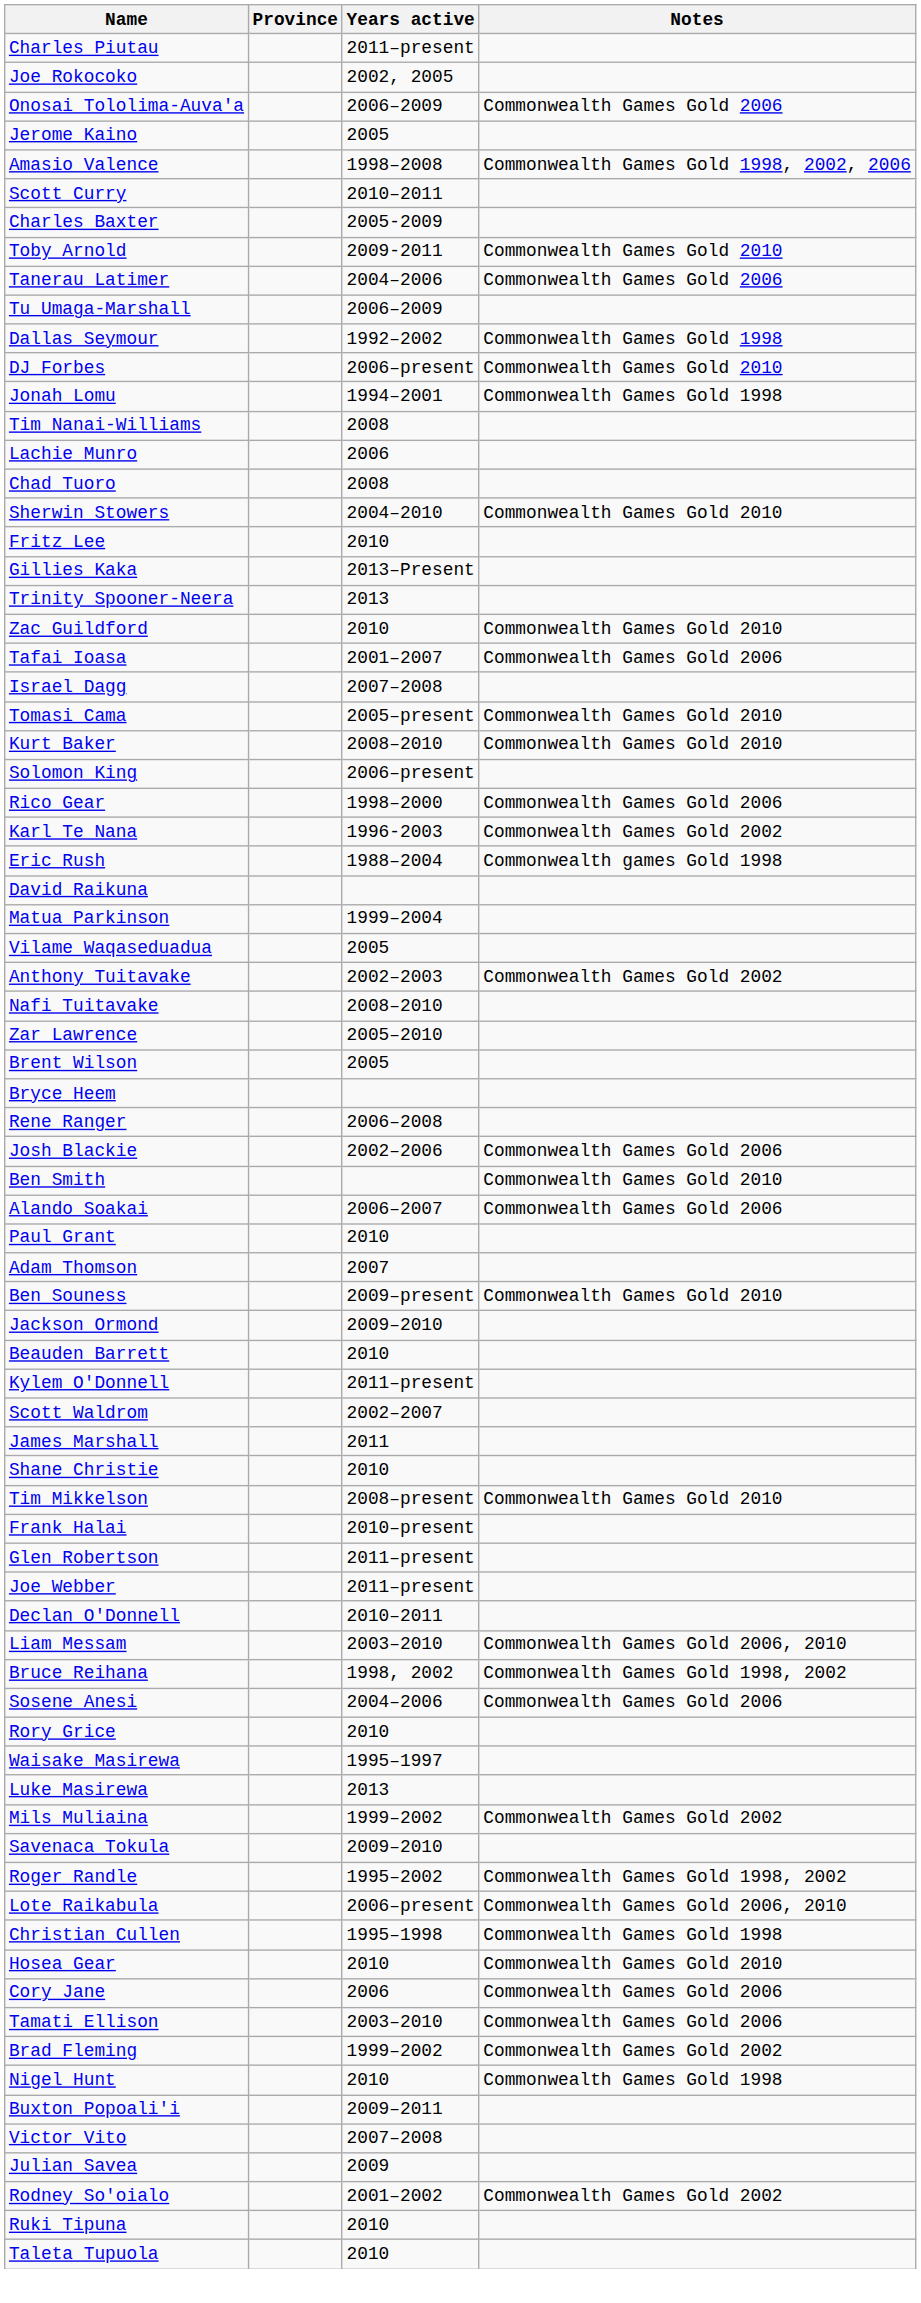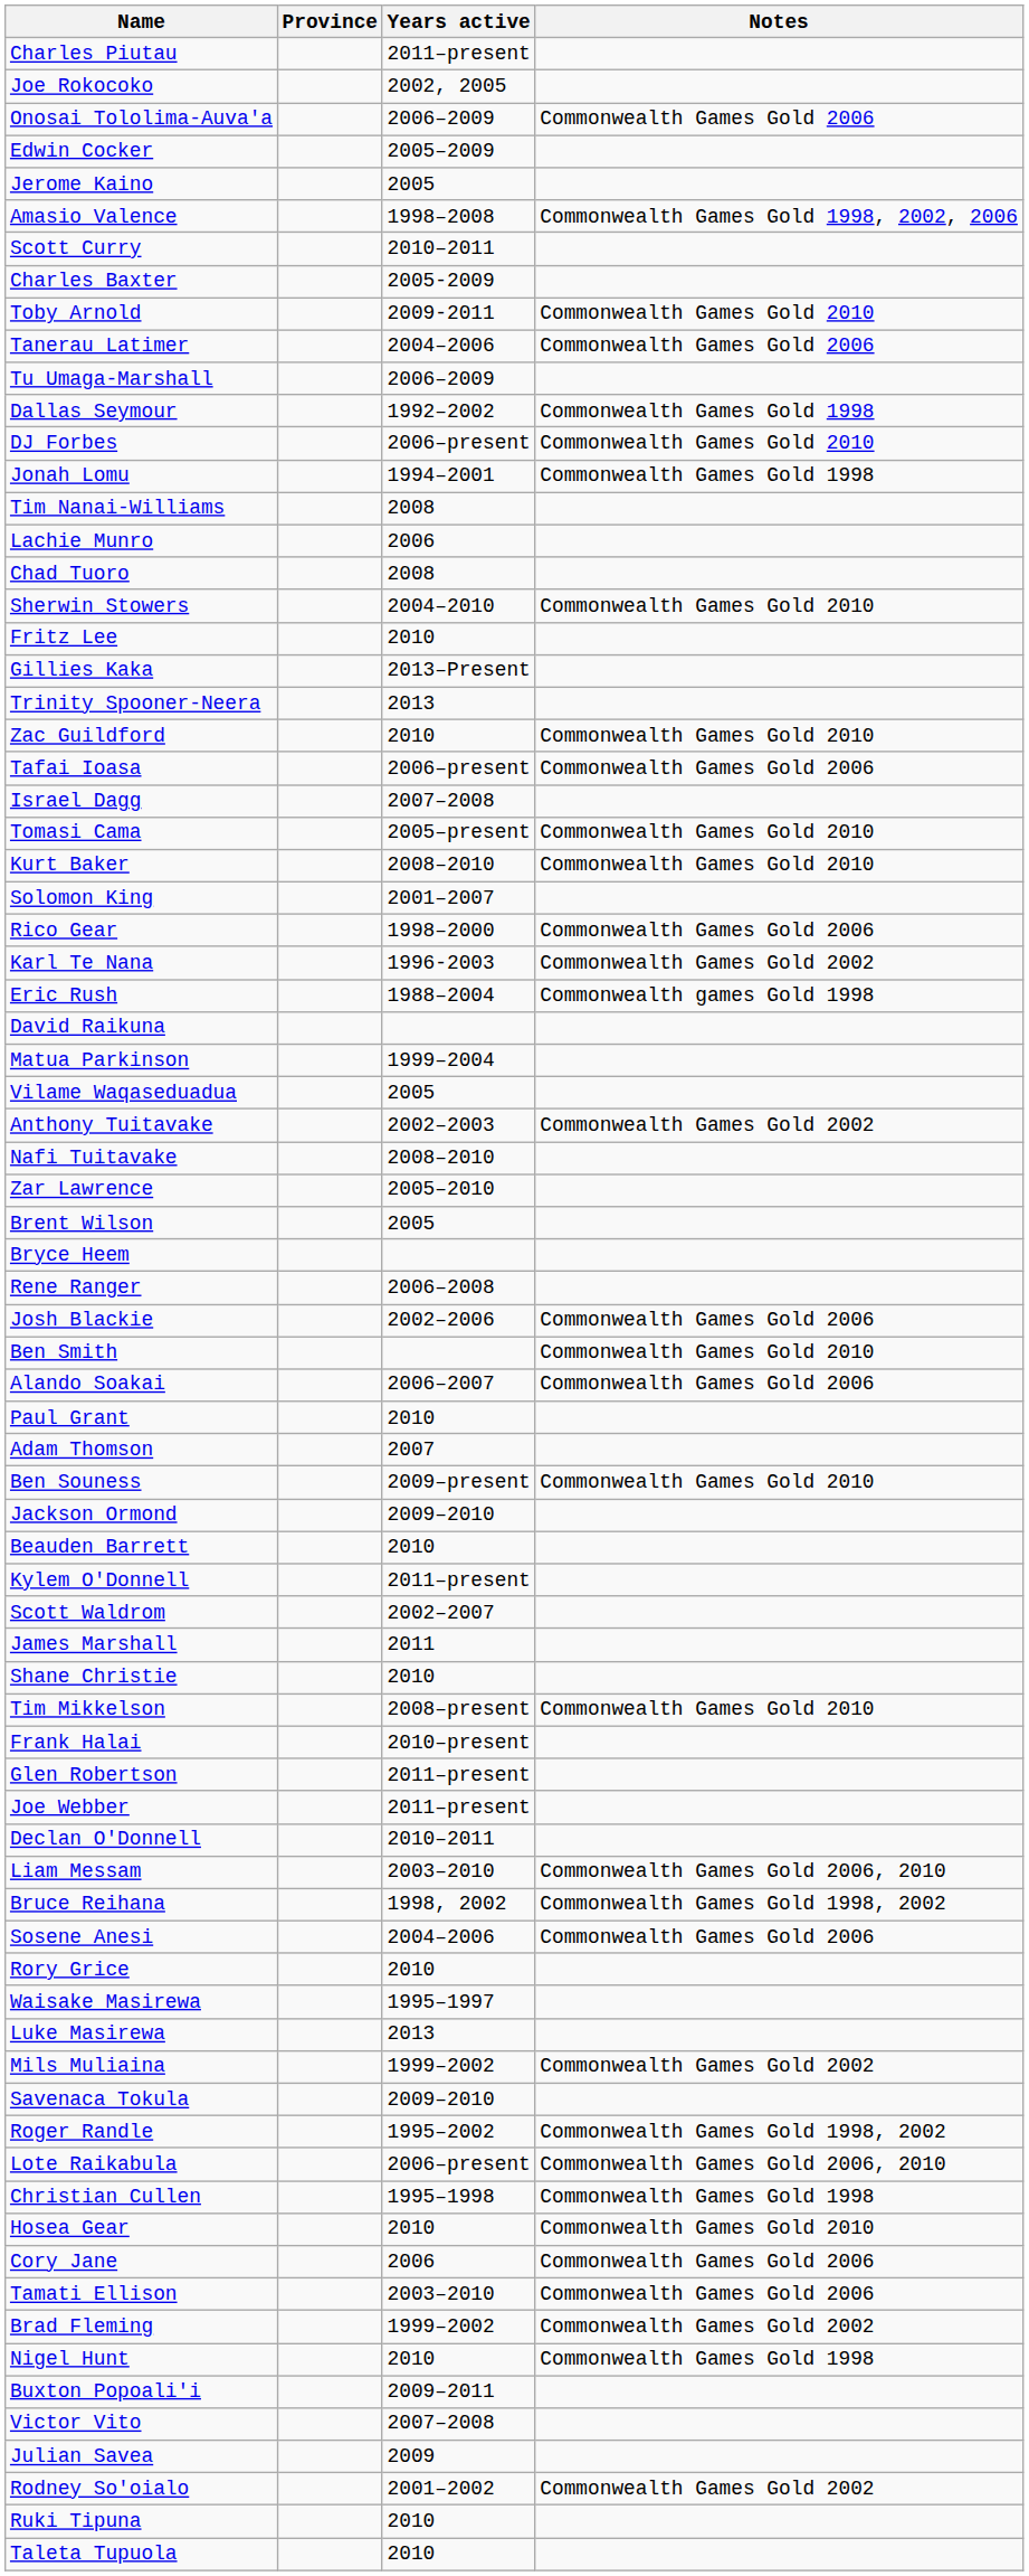 <table class="wikitable sortable">
 <tr>
 <th>Name</th>
 <th>Province</th>
 <th>Years active</th>
 <th>Notes</th>
 </tr>
 <tr>
 <td><a href='#'>Charles Piutau</a></td>
 <td></td>
 <td>2011–present</td>
 <td></td>
 </tr>
 <tr>
 <td><a href='#'>Joe Rokocoko</a></td>
 <td></td>
 <td>2002, 2005</td>
 <td></td>
 </tr>
 <tr>
 <td><a href='#'>Onosai Tololima-Auva'a</a></td>
 <td></td>
 <td>2006–2009</td>
 <td>Commonwealth Games Gold <a href='#'>2006</a></td>
+</tr>
+<tr>
+<td><a href='#'>Edwin Cocker</a></td>
+<td></td>
+<td>2005–2009</td>
+<td></td>
 </tr>
 <tr>
 <td><a href='#'>Jerome Kaino</a></td>
 <td></td>
 <td>2005</td>
 <td></td>
 </tr>
 <tr>
 <td><a href='#'>Amasio Valence</a></td>
 <td></td>
 <td>1998–2008</td>
 <td>Commonwealth Games Gold <a href='#'>1998</a>, <a href='#'>2002</a>, <a href='#'>2006</a></td>
 </tr>
 <tr>
 <td><a href='#'>Scott Curry</a></td>
 <td></td>
 <td>2010–2011</td>
 <td></td>
 </tr>
 <tr>
 <td><a href='#'>Charles Baxter</a></td>
 <td></td>
 <td>2005-2009</td>
 <td></td>
 </tr>
 <tr>
 <td><a href='#'>Toby Arnold</a></td>
 <td></td>
 <td>2009-2011</td>
 <td>Commonwealth Games Gold <a href='#'>2010</a></td>
 </tr>
 <tr>
 <td><a href='#'>Tanerau Latimer</a></td>
 <td></td>
 <td>2004–2006</td>
 <td>Commonwealth Games Gold <a href='#'>2006</a></td>
 </tr>
 <tr>
 <td><a href='#'>Tu Umaga-Marshall</a></td>
 <td></td>
 <td>2006–2009</td>
 <td></td>
 </tr>
 <tr>
 <td><a href='#'>Dallas Seymour</a></td>
 <td></td>
 <td>1992–2002</td>
 <td>Commonwealth Games Gold <a href='#'>1998</a></td>
 </tr>
 <tr>
 <td><a href='#'>DJ Forbes</a></td>
 <td></td>
 <td>2006–present</td>
 <td>Commonwealth Games Gold <a href='#'>2010</a></td>
 </tr>
 <tr>
 <td><a href='#'>Jonah Lomu</a></td>
 <td></td>
 <td>1994–2001</td>
 <td>Commonwealth Games Gold 1998</td>
 </tr>
 <tr>
 <td><a href='#'>Tim Nanai-Williams</a></td>
 <td></td>
 <td>2008</td>
 <td></td>
 </tr>
 <tr>
 <td><a href='#'>Lachie Munro</a></td>
 <td></td>
 <td>2006</td>
 <td></td>
 </tr>
 <tr>
 <td><a href='#'>Chad Tuoro</a></td>
 <td></td>
 <td>2008</td>
 <td></td>
 </tr>
 <tr>
 <td><a href='#'>Sherwin Stowers</a></td>
 <td></td>
 <td>2004–2010</td>
 <td>Commonwealth Games Gold 2010</td>
 </tr>
 <tr>
 <td><a href='#'>Fritz Lee</a></td>
 <td></td>
 <td>2010</td>
 <td></td>
 </tr>
 <tr>
 <td><a href='#'>Gillies Kaka</a></td>
 <td></td>
 <td>2013–Present</td>
 <td></td>
 </tr>
 <tr>
 <td><a href='#'>Trinity Spooner-Neera</a></td>
 <td></td>
 <td>2013</td>
 <td></td>
 </tr>
 <tr>
 <td><a href='#'>Zac Guildford</a></td>
 <td></td>
 <td>2010</td>
 <td>Commonwealth Games Gold 2010</td>
 </tr>
 <tr>
 <td><a href='#'>Tafai Ioasa</a></td>
 <td></td>
-<td>2001–2007</td>
+<td>2006–present</td>
 <td>Commonwealth Games Gold 2006</td>
 </tr>
 <tr>
 <td><a href='#'>Israel Dagg</a></td>
 <td></td>
 <td>2007–2008</td>
 <td></td>
 </tr>
 <tr>
 <td><a href='#'>Tomasi Cama</a></td>
 <td></td>
 <td>2005–present</td>
 <td>Commonwealth Games Gold 2010</td>
 </tr>
 <tr>
 <td><a href='#'>Kurt Baker</a></td>
 <td></td>
 <td>2008–2010</td>
 <td>Commonwealth Games Gold 2010</td>
 </tr>
 <tr>
 <td><a href='#'>Solomon King</a></td>
 <td></td>
-<td>2006–present</td>
+<td>2001–2007</td>
 <td></td>
 </tr>
 <tr>
 <td><a href='#'>Rico Gear</a></td>
 <td></td>
 <td>1998–2000</td>
 <td>Commonwealth Games Gold 2006</td>
 </tr>
 <tr>
 <td><a href='#'>Karl Te Nana</a></td>
 <td></td>
 <td>1996-2003</td>
 <td>Commonwealth Games Gold 2002</td>
 </tr>
 <tr>
 <td><a href='#'>Eric Rush</a></td>
 <td></td>
 <td>1988–2004</td>
 <td>Commonwealth games Gold 1998</td>
 </tr>
 <tr>
 <td><a href='#'>David Raikuna</a></td>
 <td></td>
 <td></td>
 <td></td>
 </tr>
 <tr>
 <td><a href='#'>Matua Parkinson</a></td>
 <td></td>
 <td>1999–2004</td>
 <td></td>
 </tr>
 <tr>
 <td><a href='#'>Vilame Waqaseduadua</a></td>
 <td></td>
 <td>2005</td>
 <td></td>
 </tr>
 <tr>
 <td><a href='#'>Anthony Tuitavake</a></td>
 <td></td>
 <td>2002–2003</td>
 <td>Commonwealth Games Gold 2002</td>
 </tr>
 <tr>
 <td><a href='#'>Nafi Tuitavake</a></td>
 <td></td>
 <td>2008–2010</td>
 <td></td>
 </tr>
 <tr>
 <td><a href='#'>Zar Lawrence</a></td>
 <td></td>
 <td>2005–2010</td>
 <td></td>
 </tr>
 <tr>
 <td><a href='#'>Brent Wilson</a></td>
 <td></td>
 <td>2005</td>
 <td></td>
 </tr>
 <tr>
 <td><a href='#'>Bryce Heem</a></td>
 <td></td>
 <td></td>
 </tr>
 <tr>
 <td><a href='#'>Rene Ranger</a></td>
 <td></td>
 <td>2006–2008</td>
 <td></td>
 </tr>
 <tr>
 <td><a href='#'>Josh Blackie</a></td>
 <td></td>
 <td>2002–2006</td>
 <td>Commonwealth Games Gold 2006</td>
 </tr>
 <tr>
 <td><a href='#'>Ben Smith</a></td>
 <td></td>
 <td></td>
 <td>Commonwealth Games Gold 2010</td>
 </tr>
 <tr>
 <td><a href='#'>Alando Soakai</a></td>
 <td></td>
 <td>2006–2007</td>
 <td>Commonwealth Games Gold 2006</td>
 </tr>
 <tr>
 <td><a href='#'>Paul Grant</a></td>
 <td></td>
 <td>2010</td>
 <td></td>
 </tr>
 <tr>
 <td><a href='#'>Adam Thomson</a></td>
 <td></td>
 <td>2007</td>
 <td></td>
 </tr>
 <tr>
 <td><a href='#'>Ben Souness</a></td>
 <td></td>
 <td>2009–present</td>
 <td>Commonwealth Games Gold 2010</td>
 </tr>
 <tr>
 <td><a href='#'>Jackson Ormond</a></td>
 <td></td>
 <td>2009–2010</td>
 <td></td>
 </tr>
 <tr>
 <td><a href='#'>Beauden Barrett</a></td>
 <td></td>
 <td>2010</td>
 <td></td>
 </tr>
 <tr>
 <td><a href='#'>Kylem O'Donnell</a></td>
 <td></td>
 <td>2011–present</td>
 <td></td>
 </tr>
 <tr>
 <td><a href='#'>Scott Waldrom</a></td>
 <td></td>
 <td>2002–2007</td>
 <td></td>
 </tr>
 <tr>
 <td><a href='#'>James Marshall</a></td>
 <td></td>
 <td>2011</td>
 <td></td>
 </tr>
 <tr>
 <td><a href='#'>Shane Christie</a></td>
 <td></td>
 <td>2010</td>
 <td></td>
 </tr>
 <tr>
 <td><a href='#'>Tim Mikkelson</a></td>
 <td></td>
 <td>2008–present</td>
 <td>Commonwealth Games Gold 2010</td>
 </tr>
 <tr>
 <td><a href='#'>Frank Halai</a></td>
 <td></td>
 <td>2010–present</td>
 <td></td>
 </tr>
 <tr>
 <td><a href='#'>Glen Robertson</a></td>
 <td></td>
 <td>2011–present</td>
 <td></td>
 </tr>
 <tr>
 <td><a href='#'>Joe Webber</a></td>
 <td></td>
 <td>2011–present</td>
 <td></td>
 </tr>
 <tr>
 <td><a href='#'>Declan O'Donnell</a></td>
 <td></td>
 <td>2010–2011</td>
 <td></td>
 </tr>
 <tr>
 <td><a href='#'>Liam Messam</a></td>
 <td></td>
 <td>2003–2010</td>
 <td>Commonwealth Games Gold 2006, 2010</td>
 </tr>
 <tr>
 <td><a href='#'>Bruce Reihana</a></td>
 <td></td>
 <td>1998, 2002</td>
 <td>Commonwealth Games Gold 1998, 2002</td>
 </tr>
 <tr>
 <td><a href='#'>Sosene Anesi</a></td>
 <td></td>
 <td>2004–2006</td>
 <td>Commonwealth Games Gold 2006</td>
 </tr>
 <tr>
 <td><a href='#'>Rory Grice</a></td>
 <td></td>
 <td>2010</td>
 <td></td>
 </tr>
 <tr>
 <td><a href='#'>Waisake Masirewa</a></td>
 <td></td>
 <td>1995–1997</td>
 <td></td>
 </tr>
 <tr>
 <td><a href='#'>Luke Masirewa</a></td>
 <td></td>
 <td>2013</td>
 <td></td>
 </tr>
 <tr>
 <td><a href='#'>Mils Muliaina</a></td>
 <td></td>
 <td>1999–2002</td>
 <td>Commonwealth Games Gold 2002</td>
 </tr>
 <tr>
 <td><a href='#'>Savenaca Tokula</a></td>
 <td></td>
 <td>2009–2010</td>
 <td></td>
 </tr>
 <tr>
 <td><a href='#'>Roger Randle</a></td>
 <td></td>
 <td>1995–2002</td>
 <td>Commonwealth Games Gold 1998, 2002</td>
 </tr>
 <tr>
 <td><a href='#'>Lote Raikabula</a></td>
 <td></td>
 <td>2006–present</td>
 <td>Commonwealth Games Gold 2006, 2010</td>
 </tr>
 <tr>
 <td><a href='#'>Christian Cullen</a></td>
 <td></td>
 <td>1995–1998</td>
 <td>Commonwealth Games Gold 1998</td>
 </tr>
 <tr>
 <td><a href='#'>Hosea Gear</a></td>
 <td></td>
 <td>2010</td>
 <td>Commonwealth Games Gold 2010</td>
 </tr>
 <tr>
 <td><a href='#'>Cory Jane</a></td>
 <td></td>
 <td>2006</td>
 <td>Commonwealth Games Gold 2006</td>
 </tr>
 <tr>
 <td><a href='#'>Tamati Ellison</a></td>
 <td></td>
 <td>2003–2010</td>
 <td>Commonwealth Games Gold 2006</td>
 </tr>
 <tr>
 <td><a href='#'>Brad Fleming</a></td>
 <td></td>
 <td>1999–2002</td>
 <td>Commonwealth Games Gold 2002</td>
 </tr>
 <tr>
 <td><a href='#'>Nigel Hunt</a></td>
 <td></td>
 <td>2010</td>
 <td>Commonwealth Games Gold 1998</td>
 </tr>
 <tr>
 <td><a href='#'>Buxton Popoali'i</a></td>
 <td></td>
 <td>2009–2011</td>
 <td></td>
 </tr>
 <tr>
 <td><a href='#'>Victor Vito</a></td>
 <td></td>
 <td>2007–2008</td>
 <td></td>
 </tr>
 <tr>
 <td><a href='#'>Julian Savea</a></td>
 <td></td>
 <td>2009</td>
 <td></td>
 </tr>
 <tr>
 <td><a href='#'>Rodney So'oialo</a></td>
 <td></td>
 <td>2001–2002</td>
 <td>Commonwealth Games Gold 2002</td>
 </tr>
 <tr>
 <td><a href='#'>Ruki Tipuna</a></td>
 <td></td>
 <td>2010</td>
 <td></td>
 </tr>
 <tr>
 <td><a href='#'>Taleta Tupuola</a></td>
 <td></td>
 <td>2010</td>
 <td></td>
 </tr>
 </table>
